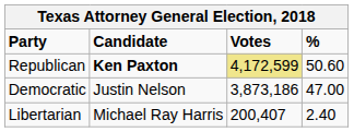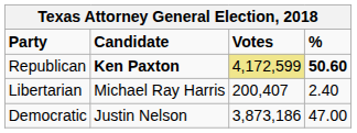 <table class="wikitable">
 <tr>
 <th colspan="4">Texas Attorney General Election, 2018</th>
 </tr>
 <tr>
 <td><strong>Party</strong></td>
 <td><strong>Candidate</strong></td>
 <td><strong>Votes</strong></td>
 <td><strong>%</strong></td>
 </tr>
 <tr>
 <td>Republican</td>
 <td><strong>Ken Paxton</strong></td>
 <td style="background: khaki;">4,172,599</td>
-<td>50.60</td>
+<td><strong>50.60</strong></td>
+</tr>
+<tr>
+<td>Libertarian</td>
+<td>Michael Ray Harris</td>
+<td>200,407</td>
+<td>2.40</td>
 </tr>
 <tr>
 <td>Democratic</td>
 <td>Justin Nelson</td>
 <td>3,873,186</td>
 <td>47.00</td>
 </tr>
-<tr>
-<td>Libertarian</td>
-<td>Michael Ray Harris</td>
-<td>200,407</td>
-<td>2.40</td>
-</tr>
 </table>
